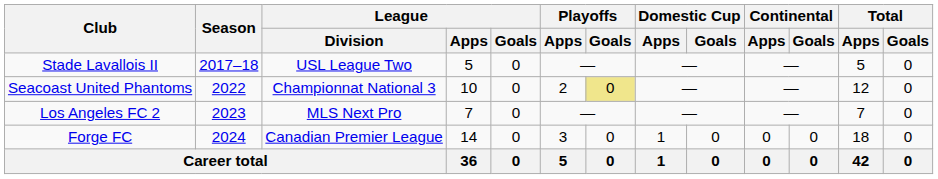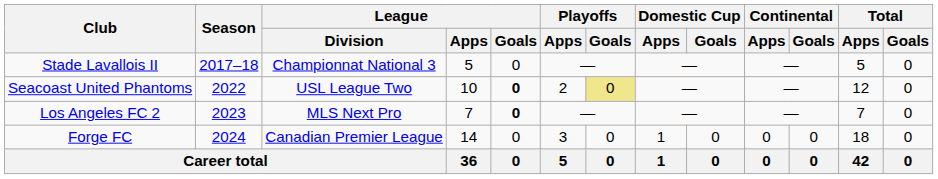 <table class="wikitable" style="text-align: center">
 <tr>
 <th rowspan="2">Club</th>
 <th rowspan="2">Season</th>
 <th colspan="3">League</th>
 <th colspan="2">Playoffs</th>
 <th colspan="2">Domestic Cup</th>
 <th colspan="2">Continental</th>
 <th colspan="2">Total</th>
 </tr>
 <tr>
 <th>Division</th>
 <th>Apps</th>
 <th>Goals</th>
 <th>Apps</th>
 <th>Goals</th>
 <th>Apps</th>
 <th>Goals</th>
 <th>Apps</th>
 <th>Goals</th>
 <th>Apps</th>
 <th>Goals</th>
 </tr>
 <tr>
 <td><a href='#'>Stade Lavallois II</a></td>
 <td><a href='#'>2017–18</a></td>
-<td><a href='#'>USL League Two</a></td>
+<td><a href='#'>Championnat National 3</a></td>
 <td>5</td>
 <td>0</td>
 <td colspan=2>—</td>
 <td colspan=2>—</td>
 <td colspan=2>—</td>
 <td>5</td>
 <td>0</td>
 </tr>
 <tr>
 <td><a href='#'>Seacoast United Phantoms</a></td>
 <td><a href='#'>2022</a></td>
-<td><a href='#'>Championnat National 3</a></td>
+<td><a href='#'>USL League Two</a></td>
 <td>10</td>
-<td>0</td>
+<td><strong>0</strong></td>
 <td>2</td>
 <td style="background: khaki;">0</td>
 <td colspan=2>—</td>
 <td colspan=2>—</td>
 <td>12</td>
 <td>0</td>
 </tr>
 <tr>
 <td><a href='#'>Los Angeles FC 2</a></td>
 <td><a href='#'>2023</a></td>
 <td><a href='#'>MLS Next Pro</a></td>
 <td>7</td>
-<td>0</td>
+<td><strong>0</strong></td>
 <td colspan=2>—</td>
 <td colspan=2>—</td>
 <td colspan=2>—</td>
 <td>7</td>
 <td>0</td>
 </tr>
 <tr>
 <td><a href='#'>Forge FC</a></td>
 <td><a href='#'>2024</a></td>
 <td><a href='#'>Canadian Premier League</a></td>
 <td>14</td>
 <td>0</td>
 <td>3</td>
 <td>0</td>
 <td>1</td>
 <td>0</td>
 <td>0</td>
 <td>0</td>
 <td>18</td>
 <td>0</td>
 </tr>
 <tr>
 <th colspan="3"><strong>Career total</strong></th>
 <th>36</th>
 <th>0</th>
 <th>5</th>
 <th>0</th>
 <th>1</th>
 <th>0</th>
 <th>0</th>
 <th>0</th>
 <th>42</th>
 <th>0</th>
 </tr>
 </table>
